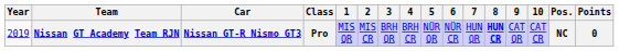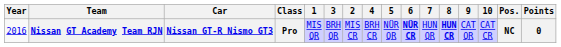 <table class="wikitable" border="1" style="text-align:center; font-size:90%;">
 <tr>
 <th>Year</th>
 <th>Team</th>
 <th>Car</th>
 <th>Class</th>
 <th>1</th>
+<th>3</th>
 <th>2</th>
-<th>3</th>
 <th>4</th>
 <th>5</th>
 <th>6</th>
 <th>7</th>
 <th>8</th>
 <th>9</th>
 <th>10</th>
 <th>Pos.</th>
 <th>Points</th>
 </tr>
 <tr>
-<td><a href='#'>2019</a></td>
+<td><a href='#'>2016</a></td>
 <th><a href='#'>Nissan</a> <a href='#'>GT Academy</a> <a href='#'>Team RJN</a></th>
 <th><a href='#'>Nissan GT-R Nismo GT3</a></th>
 <th>Pro</th>
 <td style="background:#CFCFFF;"><a href='#'>MIS<br>QR</a><br></td>
+<td style="background:#CFCFFF;"><a href='#'>BRH<br>QR</a><br></td>
 <td style="background:#CFCFFF;"><a href='#'>MIS<br>CR</a><br></td>
-<td style="background:#CFCFFF;"><a href='#'>BRH<br>QR</a><br></td>
 <td style="background:#CFCFFF;"><a href='#'>BRH<br>CR</a><br></td>
 <td style="background:#CFCFFF;"><a href='#'>NÜR<br>QR</a><br></td>
-<td style="background:#CFCFFF;"><a href='#'>NÜR<br>CR</a><br></td>
+<td style="background:#CFCFFF;"><strong><a href='#'>NÜR<br>CR</a><br></strong></td>
 <td style="background:#CFCFFF;"><a href='#'>HUN<br>QR</a><br></td>
 <td style="background:#CFCFFF;"><strong><a href='#'>HUN<br>CR</a><br></strong></td>
 <td style="background:#CFCFFF;"><a href='#'>CAT<br>QR</a><br></td>
 <td style="background:#CFCFFF;"><a href='#'>CAT<br>CR</a><br></td>
 <th>NC</th>
 <th>0</th>
 </tr>
 </table>
